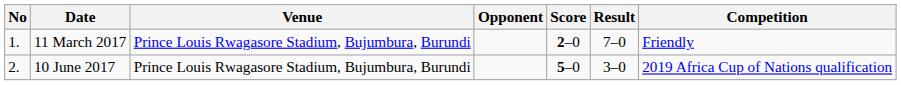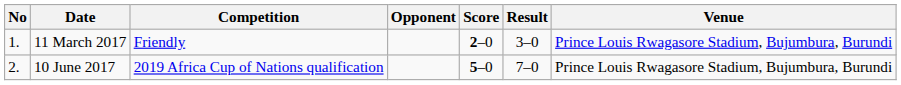 <table class="wikitable" style="font-size:85%;">
 <tr>
 <th>No</th>
 <th>Date</th>
-<th>Venue</th>
+<th>Competition</th>
 <th>Opponent</th>
 <th>Score</th>
 <th>Result</th>
-<th>Competition</th>
+<th>Venue</th>
 </tr>
 <tr>
 <td>1.</td>
 <td>11 March 2017</td>
-<td><a href='#'>Prince Louis Rwagasore Stadium</a>, <a href='#'>Bujumbura</a>, <a href='#'>Burundi</a></td>
+<td><a href='#'>Friendly</a></td>
 <td></td>
 <td align=center><strong>2</strong>–0</td>
-<td align=center>7–0</td>
-<td><a href='#'>Friendly</a></td>
+<td align=center>3–0</td>
+<td><a href='#'>Prince Louis Rwagasore Stadium</a>, <a href='#'>Bujumbura</a>, <a href='#'>Burundi</a></td>
 </tr>
 <tr>
 <td>2.</td>
 <td>10 June 2017</td>
-<td>Prince Louis Rwagasore Stadium, Bujumbura, Burundi</td>
+<td><a href='#'>2019 Africa Cup of Nations qualification</a></td>
 <td></td>
 <td align=center><strong>5</strong>–0</td>
-<td align=center>3–0</td>
-<td><a href='#'>2019 Africa Cup of Nations qualification</a></td>
+<td align=center>7–0</td>
+<td>Prince Louis Rwagasore Stadium, Bujumbura, Burundi</td>
 </tr>
 </table>
